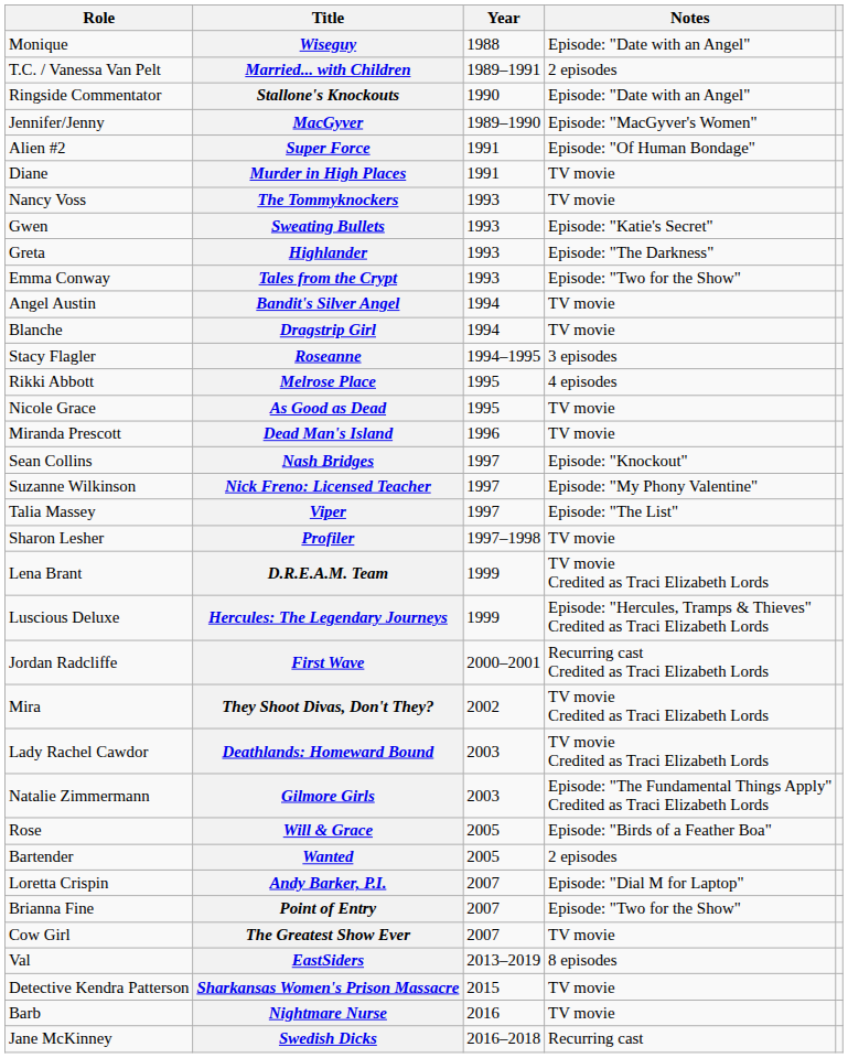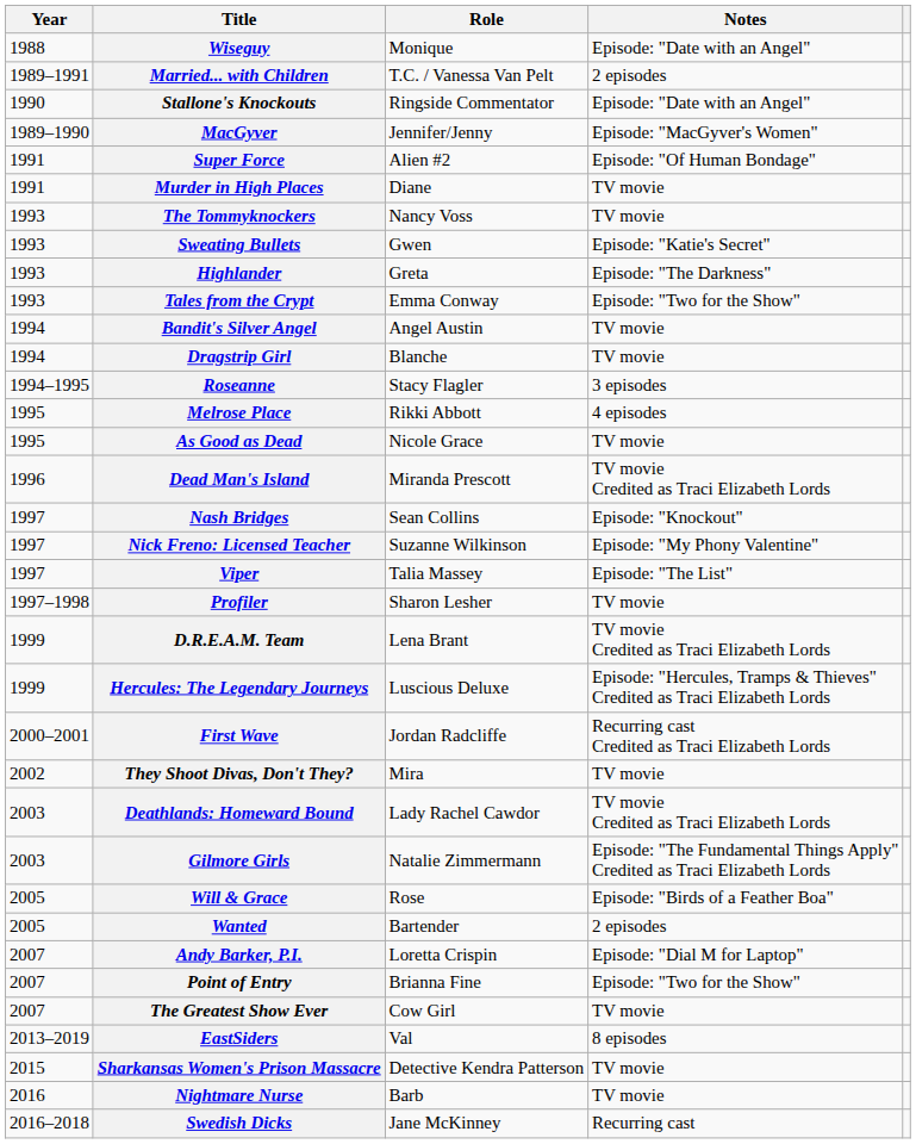 <table class="wikitable sortable plainrowheaders">
 <tr>
+<th scope="col">Year</th>
+<th scope="col">Title</th>
 <th scope="col">Role</th>
-<th scope="col">Title</th>
-<th scope="col">Year</th>
 <th scope="col">Notes</th>
 <th scope="col" class="unsortable"></th>
 </tr>
 <tr>
+<td>1988</td>
+<th scope="row"><em><a href='#'>Wiseguy</a></em></th>
 <td>Monique</td>
-<th scope="row"><em><a href='#'>Wiseguy</a></em></th>
-<td>1988</td>
 <td>Episode: "Date with an Angel"</td>
 <td style="text-align: center;"></td>
 </tr>
 <tr>
+<td>1989–1991</td>
+<th scope="row"><em><a href='#'>Married... with Children</a></em></th>
 <td>T.C. / Vanessa Van Pelt</td>
-<th scope="row"><em><a href='#'>Married... with Children</a></em></th>
-<td>1989–1991</td>
 <td>2 episodes</td>
 <td style="text-align: center;"></td>
 </tr>
 <tr>
+<td>1990</td>
+<th scope="row"><em>Stallone's Knockouts</em></th>
 <td>Ringside Commentator</td>
-<th scope="row"><em>Stallone's Knockouts</em></th>
-<td>1990</td>
 <td>Episode: "Date with an Angel"</td>
 <td style="text-align: center;"></td>
 </tr>
 <tr>
+<td>1989–1990</td>
+<th scope="row"><em><a href='#'>MacGyver</a></em></th>
 <td>Jennifer/Jenny</td>
-<th scope="row"><em><a href='#'>MacGyver</a></em></th>
-<td>1989–1990</td>
 <td>Episode: "MacGyver's Women"</td>
 <td style="text-align: center;"></td>
 </tr>
 <tr>
+<td>1991</td>
+<th scope="row"><em><a href='#'>Super Force</a></em></th>
 <td>Alien #2</td>
-<th scope="row"><em><a href='#'>Super Force</a></em></th>
-<td>1991</td>
 <td>Episode: "Of Human Bondage"</td>
 <td style="text-align: center;"></td>
 </tr>
 <tr>
+<td>1991</td>
+<th scope="row"><em><a href='#'>Murder in High Places</a></em></th>
 <td>Diane</td>
-<th scope="row"><em><a href='#'>Murder in High Places</a></em></th>
-<td>1991</td>
 <td>TV movie</td>
 <td style="text-align: center;"></td>
 </tr>
 <tr>
+<td>1993</td>
+<th scope="row" data-sort-value="Tommyknockers, The"><em><a href='#'>The Tommyknockers</a></em></th>
 <td>Nancy Voss</td>
-<th scope="row" data-sort-value="Tommyknockers, The"><em><a href='#'>The Tommyknockers</a></em></th>
-<td>1993</td>
 <td>TV movie</td>
 <td style="text-align: center;"></td>
 </tr>
 <tr>
+<td>1993</td>
+<th scope="row"><em><a href='#'>Sweating Bullets</a></em></th>
 <td>Gwen</td>
-<th scope="row"><em><a href='#'>Sweating Bullets</a></em></th>
-<td>1993</td>
 <td>Episode: "Katie's Secret"</td>
 <td style="text-align: center;"></td>
 </tr>
 <tr>
+<td>1993</td>
+<th scope="row"><em><a href='#'>Highlander</a></em></th>
 <td>Greta</td>
-<th scope="row"><em><a href='#'>Highlander</a></em></th>
-<td>1993</td>
 <td>Episode: "The Darkness"</td>
 <td style="text-align: center;"></td>
 </tr>
 <tr>
+<td>1993</td>
+<th scope="row"><em><a href='#'>Tales from the Crypt</a></em></th>
 <td>Emma Conway</td>
-<th scope="row"><em><a href='#'>Tales from the Crypt</a></em></th>
-<td>1993</td>
 <td>Episode: "Two for the Show"</td>
 <td style="text-align: center;"></td>
 </tr>
 <tr>
+<td>1994</td>
+<th scope="row"><em><a href='#'>Bandit's Silver Angel</a></em></th>
 <td>Angel Austin</td>
-<th scope="row"><em><a href='#'>Bandit's Silver Angel</a></em></th>
-<td>1994</td>
 <td>TV movie</td>
 <td style="text-align: center;"></td>
 </tr>
 <tr>
+<td>1994</td>
+<th scope="row"><em><a href='#'>Dragstrip Girl</a></em></th>
 <td>Blanche</td>
-<th scope="row"><em><a href='#'>Dragstrip Girl</a></em></th>
-<td>1994</td>
 <td>TV movie</td>
 <td style="text-align: center;"></td>
 </tr>
 <tr>
+<td>1994–1995</td>
+<th scope="row"><em><a href='#'>Roseanne</a></em></th>
 <td>Stacy Flagler</td>
-<th scope="row"><em><a href='#'>Roseanne</a></em></th>
-<td>1994–1995</td>
 <td>3 episodes</td>
 <td style="text-align: center;"></td>
 </tr>
 <tr>
+<td>1995</td>
+<th scope="row"><em><a href='#'>Melrose Place</a></em></th>
 <td>Rikki Abbott</td>
-<th scope="row"><em><a href='#'>Melrose Place</a></em></th>
-<td>1995</td>
 <td>4 episodes</td>
 <td style="text-align: center;"></td>
 </tr>
 <tr>
+<td>1995</td>
+<th scope="row"><em><a href='#'>As Good as Dead</a></em></th>
 <td>Nicole Grace</td>
-<th scope="row"><em><a href='#'>As Good as Dead</a></em></th>
-<td>1995</td>
 <td>TV movie</td>
 <td style="text-align: center;"></td>
 </tr>
 <tr>
+<td>1996</td>
+<th scope="row"><em><a href='#'>Dead Man's Island</a></em></th>
 <td>Miranda Prescott</td>
-<th scope="row"><em><a href='#'>Dead Man's Island</a></em></th>
-<td>1996</td>
+<td>TV movie<br>Credited as Traci Elizabeth Lords</td>
+<td style="text-align: center;"></td>
+</tr>
+<tr>
+<td>1997</td>
+<th scope="row"><em><a href='#'>Nash Bridges</a></em></th>
+<td>Sean Collins</td>
+<td>Episode: "Knockout"</td>
+<td style="text-align: center;"></td>
+</tr>
+<tr>
+<td>1997</td>
+<th scope="row"><em><a href='#'>Nick Freno: Licensed Teacher</a></em></th>
+<td>Suzanne Wilkinson</td>
+<td>Episode: "My Phony Valentine"</td>
+<td style="text-align: center;"></td>
+</tr>
+<tr>
+<td>1997</td>
+<th scope="row"><em><a href='#'>Viper</a></em></th>
+<td>Talia Massey</td>
+<td>Episode: "The List"</td>
+<td style="text-align: center;"></td>
+</tr>
+<tr>
+<td>1997–1998</td>
+<th scope="row"><em><a href='#'>Profiler</a></em></th>
+<td>Sharon Lesher</td>
 <td>TV movie</td>
 <td style="text-align: center;"></td>
 </tr>
 <tr>
-<td>Sean Collins</td>
-<th scope="row"><em><a href='#'>Nash Bridges</a></em></th>
-<td>1997</td>
-<td>Episode: "Knockout"</td>
+<td>1999</td>
+<th scope="row"><em>D.R.E.A.M. Team</em></th>
+<td>Lena Brant</td>
+<td>TV movie<br>Credited as Traci Elizabeth Lords</td>
 <td style="text-align: center;"></td>
 </tr>
 <tr>
-<td>Suzanne Wilkinson</td>
-<th scope="row"><em><a href='#'>Nick Freno: Licensed Teacher</a></em></th>
-<td>1997</td>
-<td>Episode: "My Phony Valentine"</td>
+<td>1999</td>
+<th scope="row"><em><a href='#'>Hercules: The Legendary Journeys</a></em></th>
+<td>Luscious Deluxe</td>
+<td>Episode: "Hercules, Tramps & Thieves"<br>Credited as Traci Elizabeth Lords</td>
 <td style="text-align: center;"></td>
 </tr>
 <tr>
-<td>Talia Massey</td>
-<th scope="row"><em><a href='#'>Viper</a></em></th>
-<td>1997</td>
-<td>Episode: "The List"</td>
+<td>2000–2001</td>
+<th scope="row"><em><a href='#'>First Wave</a></em></th>
+<td>Jordan Radcliffe</td>
+<td>Recurring cast<br>Credited as Traci Elizabeth Lords</td>
 <td style="text-align: center;"></td>
 </tr>
 <tr>
-<td>Sharon Lesher</td>
-<th scope="row"><em><a href='#'>Profiler</a></em></th>
-<td>1997–1998</td>
+<td>2002</td>
+<th scope="row"><em>They Shoot Divas, Don't They?</em></th>
+<td>Mira</td>
 <td>TV movie</td>
 <td style="text-align: center;"></td>
 </tr>
 <tr>
-<td>Lena Brant</td>
-<th scope="row"><em>D.R.E.A.M. Team</em></th>
-<td>1999</td>
+<td>2003</td>
+<th scope="row"><em><a href='#'>Deathlands: Homeward Bound</a></em></th>
+<td>Lady Rachel Cawdor</td>
 <td>TV movie<br>Credited as Traci Elizabeth Lords</td>
 <td style="text-align: center;"></td>
 </tr>
 <tr>
-<td>Luscious Deluxe</td>
-<th scope="row"><em><a href='#'>Hercules: The Legendary Journeys</a></em></th>
-<td>1999</td>
-<td>Episode: "Hercules, Tramps & Thieves"<br>Credited as Traci Elizabeth Lords</td>
-<td style="text-align: center;"></td>
-</tr>
-<tr>
-<td>Jordan Radcliffe</td>
-<th scope="row"><em><a href='#'>First Wave</a></em></th>
-<td>2000–2001</td>
-<td>Recurring cast<br>Credited as Traci Elizabeth Lords</td>
-<td style="text-align: center;"></td>
-</tr>
-<tr>
-<td>Mira</td>
-<th scope="row"><em>They Shoot Divas, Don't They?</em></th>
-<td>2002</td>
-<td>TV movie<br>Credited as Traci Elizabeth Lords</td>
-<td style="text-align: center;"></td>
-</tr>
-<tr>
-<td>Lady Rachel Cawdor</td>
-<th scope="row"><em><a href='#'>Deathlands: Homeward Bound</a></em></th>
 <td>2003</td>
-<td>TV movie<br>Credited as Traci Elizabeth Lords</td>
-<td style="text-align: center;"></td>
-</tr>
-<tr>
+<th scope="row"><em><a href='#'>Gilmore Girls</a></em></th>
 <td>Natalie Zimmermann</td>
-<th scope="row"><em><a href='#'>Gilmore Girls</a></em></th>
-<td>2003</td>
 <td>Episode: "The Fundamental Things Apply"<br>Credited as Traci Elizabeth Lords</td>
 <td style="text-align: center;"></td>
 </tr>
 <tr>
+<td>2005</td>
+<th scope="row"><em><a href='#'>Will & Grace</a></em></th>
 <td>Rose</td>
-<th scope="row"><em><a href='#'>Will & Grace</a></em></th>
-<td>2005</td>
 <td>Episode: "Birds of a Feather Boa"</td>
 <td style="text-align: center;"></td>
 </tr>
 <tr>
+<td>2005</td>
+<th scope="row"><em><a href='#'>Wanted</a></em></th>
 <td>Bartender</td>
-<th scope="row"><em><a href='#'>Wanted</a></em></th>
-<td>2005</td>
 <td>2 episodes</td>
 <td style="text-align: center;"></td>
 </tr>
 <tr>
+<td>2007</td>
+<th scope="row"><em><a href='#'>Andy Barker, P.I.</a></em></th>
 <td>Loretta Crispin</td>
-<th scope="row"><em><a href='#'>Andy Barker, P.I.</a></em></th>
-<td>2007</td>
 <td>Episode: "Dial M for Laptop"</td>
 <td style="text-align: center;"></td>
 </tr>
 <tr>
+<td>2007</td>
+<th scope="row"><em>Point of Entry</em></th>
 <td>Brianna Fine</td>
-<th scope="row"><em>Point of Entry</em></th>
-<td>2007</td>
 <td>Episode: "Two for the Show"</td>
 <td style="text-align: center;"></td>
 </tr>
 <tr>
+<td>2007</td>
+<th scope="row" data-sort-value="Greatest Show Ever, The"><em>The Greatest Show Ever</em></th>
 <td>Cow Girl</td>
-<th scope="row" data-sort-value="Greatest Show Ever, The"><em>The Greatest Show Ever</em></th>
-<td>2007</td>
 <td>TV movie</td>
 <td style="text-align: center;"></td>
 </tr>
 <tr>
+<td>2013–2019</td>
+<th scope="row"><em><a href='#'>EastSiders</a></em></th>
 <td>Val</td>
-<th scope="row"><em><a href='#'>EastSiders</a></em></th>
-<td>2013–2019</td>
 <td>8 episodes</td>
 <td style="text-align: center;"></td>
 </tr>
 <tr>
+<td>2015</td>
+<th scope="row"><em><a href='#'>Sharkansas Women's Prison Massacre</a></em></th>
 <td>Detective Kendra Patterson</td>
-<th scope="row"><em><a href='#'>Sharkansas Women's Prison Massacre</a></em></th>
-<td>2015</td>
 <td>TV movie</td>
 <td style="text-align: center;"></td>
 </tr>
 <tr>
+<td>2016</td>
+<th scope="row"><em><a href='#'>Nightmare Nurse</a></em></th>
 <td>Barb</td>
-<th scope="row"><em><a href='#'>Nightmare Nurse</a></em></th>
-<td>2016</td>
 <td>TV movie</td>
 <td style="text-align: center;"></td>
 </tr>
 <tr>
+<td>2016–2018</td>
+<th scope="row"><em><a href='#'>Swedish Dicks</a></em></th>
 <td>Jane McKinney</td>
-<th scope="row"><em><a href='#'>Swedish Dicks</a></em></th>
-<td>2016–2018</td>
 <td>Recurring cast</td>
 <td style="text-align: center;"></td>
 </tr>
 </table>
